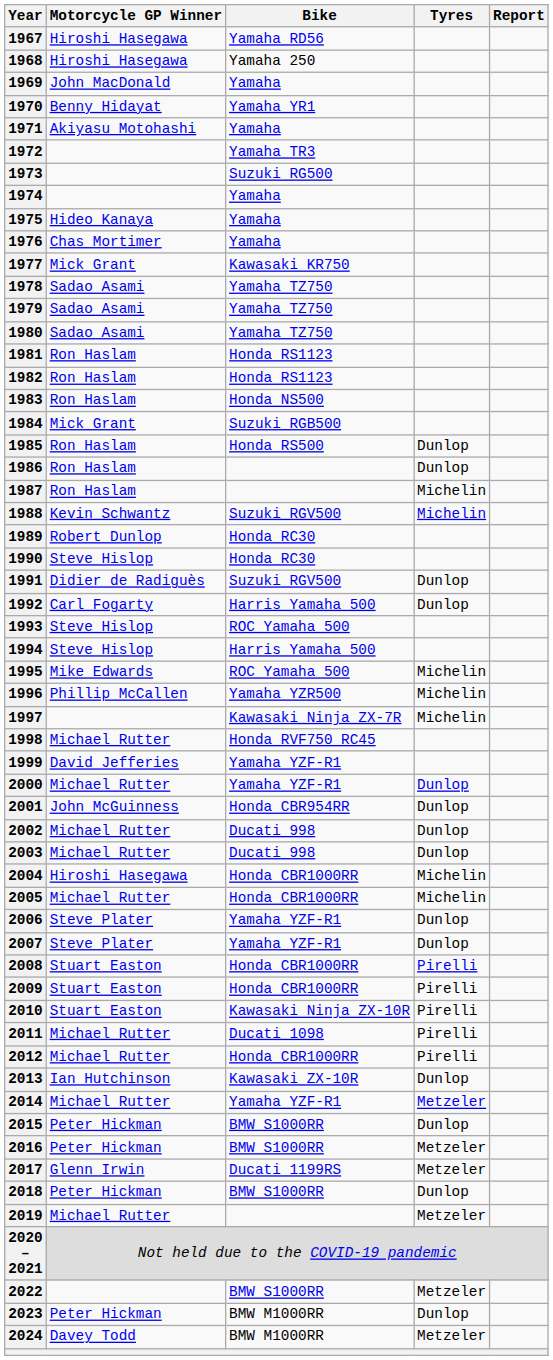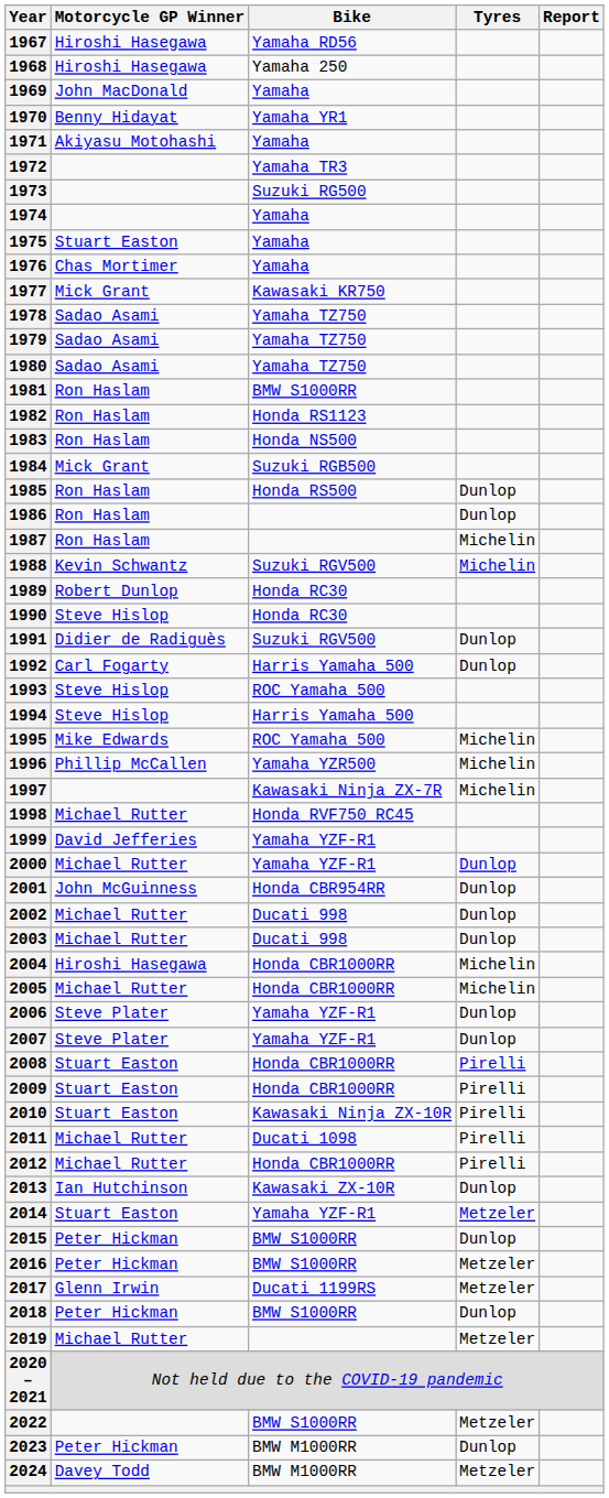 <table class="wikitable" style="font-size: 85%;">
 <tr>
 <th>Year</th>
 <th>Motorcycle GP Winner</th>
 <th>Bike</th>
 <th>Tyres</th>
 <th>Report</th>
 </tr>
 <tr>
 <th>1967</th>
 <td> <a href='#'>Hiroshi Hasegawa</a></td>
 <td><a href='#'>Yamaha RD56</a></td>
 <td></td>
 <td></td>
 </tr>
 <tr>
 <th>1968</th>
 <td> <a href='#'>Hiroshi Hasegawa</a></td>
 <td>Yamaha 250</td>
 <td></td>
 <td></td>
 </tr>
 <tr>
 <th>1969</th>
 <td> <a href='#'>John MacDonald</a></td>
 <td><a href='#'>Yamaha</a></td>
 <td></td>
 <td></td>
 </tr>
 <tr>
 <th>1970</th>
 <td> <a href='#'>Benny Hidayat</a></td>
 <td><a href='#'>Yamaha YR1</a></td>
 <td></td>
 <td></td>
 </tr>
 <tr>
 <th>1971</th>
 <td> <a href='#'>Akiyasu Motohashi</a></td>
 <td><a href='#'>Yamaha</a></td>
 <td></td>
 <td></td>
 </tr>
 <tr>
 <th>1972</th>
 <td> </td>
 <td><a href='#'>Yamaha TR3</a></td>
 <td></td>
 <td></td>
 </tr>
 <tr>
 <th>1973</th>
 <td> </td>
 <td><a href='#'>Suzuki RG500</a></td>
 <td></td>
 <td></td>
 </tr>
 <tr>
 <th>1974</th>
 <td> </td>
 <td><a href='#'>Yamaha</a></td>
 <td></td>
 <td></td>
 </tr>
 <tr>
 <th>1975</th>
-<td> <a href='#'>Hideo Kanaya</a></td>
+<td> <a href='#'>Stuart Easton</a></td>
 <td><a href='#'>Yamaha</a></td>
 <td></td>
 <td></td>
 </tr>
 <tr>
 <th>1976</th>
 <td> <a href='#'>Chas Mortimer</a></td>
 <td><a href='#'>Yamaha</a></td>
 <td></td>
 <td></td>
 </tr>
 <tr>
 <th>1977</th>
 <td> <a href='#'>Mick Grant</a></td>
 <td><a href='#'>Kawasaki KR750</a></td>
 <td></td>
 <td></td>
 </tr>
 <tr>
 <th>1978</th>
 <td> <a href='#'>Sadao Asami</a></td>
 <td><a href='#'>Yamaha TZ750</a></td>
 <td></td>
 <td></td>
 </tr>
 <tr>
 <th>1979</th>
 <td> <a href='#'>Sadao Asami</a></td>
 <td><a href='#'>Yamaha TZ750</a></td>
 <td></td>
 <td></td>
 </tr>
 <tr>
 <th>1980</th>
 <td> <a href='#'>Sadao Asami</a></td>
 <td><a href='#'>Yamaha TZ750</a></td>
 <td></td>
 <td></td>
 </tr>
 <tr>
 <th>1981</th>
 <td> <a href='#'>Ron Haslam</a></td>
-<td><a href='#'>Honda RS1123</a></td>
+<td><a href='#'>BMW S1000RR</a></td>
 <td></td>
 <td></td>
 </tr>
 <tr>
 <th>1982</th>
 <td> <a href='#'>Ron Haslam</a></td>
 <td><a href='#'>Honda RS1123</a></td>
 <td></td>
 <td></td>
 </tr>
 <tr>
 <th>1983</th>
 <td> <a href='#'>Ron Haslam</a></td>
 <td><a href='#'>Honda NS500</a></td>
 <td></td>
 <td></td>
 </tr>
 <tr>
 <th>1984</th>
 <td> <a href='#'>Mick Grant</a></td>
 <td><a href='#'>Suzuki RGB500</a></td>
 <td></td>
 <td></td>
 </tr>
 <tr>
 <th>1985</th>
 <td> <a href='#'>Ron Haslam</a></td>
 <td><a href='#'>Honda RS500</a></td>
 <td>Dunlop</td>
 <td></td>
 </tr>
 <tr>
 <th>1986</th>
 <td> <a href='#'>Ron Haslam</a></td>
 <td></td>
 <td>Dunlop</td>
 <td></td>
 </tr>
 <tr>
 <th>1987</th>
 <td> <a href='#'>Ron Haslam</a></td>
 <td></td>
 <td>Michelin</td>
 <td></td>
 </tr>
 <tr>
 <th>1988</th>
 <td> <a href='#'>Kevin Schwantz</a></td>
 <td><a href='#'>Suzuki RGV500</a></td>
 <td><a href='#'>Michelin</a></td>
 <td></td>
 </tr>
 <tr>
 <th>1989</th>
 <td> <a href='#'>Robert Dunlop</a></td>
 <td><a href='#'>Honda RC30</a></td>
 <td></td>
 <td></td>
 </tr>
 <tr>
 <th>1990</th>
 <td> <a href='#'>Steve Hislop</a></td>
 <td><a href='#'>Honda RC30</a></td>
 <td></td>
 <td></td>
 </tr>
 <tr>
 <th>1991</th>
 <td> <a href='#'>Didier de Radiguès</a></td>
 <td><a href='#'>Suzuki RGV500</a></td>
 <td>Dunlop</td>
 <td></td>
 </tr>
 <tr>
 <th>1992</th>
 <td> <a href='#'>Carl Fogarty</a></td>
 <td><a href='#'>Harris Yamaha 500</a></td>
 <td>Dunlop</td>
 <td></td>
 </tr>
 <tr>
 <th>1993</th>
 <td> <a href='#'>Steve Hislop</a></td>
 <td><a href='#'>ROC Yamaha 500</a></td>
 <td></td>
 <td></td>
 </tr>
 <tr>
 <th>1994</th>
 <td> <a href='#'>Steve Hislop</a></td>
 <td><a href='#'>Harris Yamaha 500</a></td>
 <td></td>
 <td></td>
 </tr>
 <tr>
 <th>1995</th>
 <td> <a href='#'>Mike Edwards</a></td>
 <td><a href='#'>ROC Yamaha 500</a></td>
 <td>Michelin</td>
 <td></td>
 </tr>
 <tr>
 <th>1996</th>
 <td> <a href='#'>Phillip McCallen</a></td>
 <td><a href='#'>Yamaha YZR500</a></td>
 <td>Michelin</td>
 <td></td>
 </tr>
 <tr>
 <th>1997</th>
 <td> </td>
 <td><a href='#'>Kawasaki Ninja ZX-7R</a></td>
 <td>Michelin</td>
 <td></td>
 </tr>
 <tr>
 <th>1998</th>
 <td> <a href='#'>Michael Rutter</a></td>
 <td><a href='#'>Honda RVF750 RC45</a></td>
 <td></td>
 <td></td>
 </tr>
 <tr>
 <th>1999</th>
 <td> <a href='#'>David Jefferies</a></td>
 <td><a href='#'>Yamaha YZF-R1</a></td>
 <td></td>
 <td></td>
 </tr>
 <tr>
 <th>2000</th>
 <td> <a href='#'>Michael Rutter</a></td>
 <td><a href='#'>Yamaha YZF-R1</a></td>
 <td><a href='#'>Dunlop</a></td>
 <td></td>
 </tr>
 <tr>
 <th>2001</th>
 <td> <a href='#'>John McGuinness</a></td>
 <td><a href='#'>Honda CBR954RR</a></td>
 <td>Dunlop</td>
 <td></td>
 </tr>
 <tr>
 <th>2002</th>
 <td> <a href='#'>Michael Rutter</a></td>
 <td><a href='#'>Ducati 998</a></td>
 <td>Dunlop</td>
 <td></td>
 </tr>
 <tr>
 <th>2003</th>
 <td> <a href='#'>Michael Rutter</a></td>
 <td><a href='#'>Ducati 998</a></td>
 <td>Dunlop</td>
 <td></td>
 </tr>
 <tr>
 <th>2004</th>
 <td> <a href='#'>Hiroshi Hasegawa</a></td>
 <td><a href='#'>Honda CBR1000RR</a></td>
 <td>Michelin</td>
 <td></td>
 </tr>
 <tr>
 <th>2005</th>
 <td> <a href='#'>Michael Rutter</a></td>
 <td><a href='#'>Honda CBR1000RR</a></td>
 <td>Michelin</td>
 <td></td>
 </tr>
 <tr>
 <th>2006</th>
 <td> <a href='#'>Steve Plater</a></td>
 <td><a href='#'>Yamaha YZF-R1</a></td>
 <td>Dunlop</td>
 <td></td>
 </tr>
 <tr>
 <th>2007</th>
 <td> <a href='#'>Steve Plater</a></td>
 <td><a href='#'>Yamaha YZF-R1</a></td>
 <td>Dunlop</td>
 <td></td>
 </tr>
 <tr>
 <th>2008</th>
 <td> <a href='#'>Stuart Easton</a></td>
 <td><a href='#'>Honda CBR1000RR</a></td>
 <td><a href='#'>Pirelli</a></td>
 <td></td>
 </tr>
 <tr>
 <th>2009</th>
 <td> <a href='#'>Stuart Easton</a></td>
 <td><a href='#'>Honda CBR1000RR</a></td>
 <td>Pirelli</td>
 <td></td>
 </tr>
 <tr>
 <th>2010</th>
 <td> <a href='#'>Stuart Easton</a></td>
 <td><a href='#'>Kawasaki Ninja ZX-10R</a></td>
 <td>Pirelli</td>
 <td></td>
 </tr>
 <tr>
 <th>2011</th>
 <td> <a href='#'>Michael Rutter</a></td>
 <td><a href='#'>Ducati 1098</a></td>
 <td>Pirelli</td>
 <td></td>
 </tr>
 <tr>
 <th>2012</th>
 <td> <a href='#'>Michael Rutter</a></td>
 <td><a href='#'>Honda CBR1000RR</a></td>
 <td>Pirelli</td>
 <td></td>
 </tr>
 <tr>
 <th>2013</th>
 <td> <a href='#'>Ian Hutchinson</a></td>
 <td><a href='#'>Kawasaki ZX-10R</a></td>
 <td>Dunlop</td>
 <td></td>
 </tr>
 <tr>
 <th>2014</th>
-<td> <a href='#'>Michael Rutter</a></td>
+<td> <a href='#'>Stuart Easton</a></td>
 <td><a href='#'>Yamaha YZF-R1</a></td>
 <td><a href='#'>Metzeler</a></td>
 <td></td>
 </tr>
 <tr>
 <th>2015</th>
 <td> <a href='#'>Peter Hickman</a></td>
 <td><a href='#'>BMW S1000RR</a></td>
 <td>Dunlop</td>
 <td></td>
 </tr>
 <tr>
 <th>2016</th>
 <td> <a href='#'>Peter Hickman</a></td>
 <td><a href='#'>BMW S1000RR</a></td>
 <td>Metzeler</td>
 <td></td>
 </tr>
 <tr>
 <th>2017</th>
 <td> <a href='#'>Glenn Irwin</a></td>
 <td><a href='#'>Ducati 1199RS</a></td>
 <td>Metzeler</td>
 <td></td>
 </tr>
 <tr>
 <th>2018</th>
 <td> <a href='#'>Peter Hickman</a></td>
 <td><a href='#'>BMW S1000RR</a></td>
 <td>Dunlop</td>
 <td></td>
 </tr>
 <tr>
 <th>2019</th>
 <td> <a href='#'>Michael Rutter</a></td>
 <td></td>
 <td>Metzeler</td>
 <td></td>
 </tr>
 <tr style="background:#ddd;">
 <th>2020<br>–<br>2021</th>
 <td colspan="5" align="center"><em>Not held due to the <a href='#'>COVID-19 pandemic</a></em></td>
 </tr>
 <tr>
 <th>2022</th>
 <td> </td>
 <td><a href='#'>BMW S1000RR</a></td>
 <td>Metzeler</td>
 <td></td>
 </tr>
 <tr>
 <th>2023</th>
 <td> <a href='#'>Peter Hickman</a></td>
 <td>BMW M1000RR</td>
 <td>Dunlop</td>
 <td></td>
 </tr>
 <tr>
 <th>2024</th>
 <td> <a href='#'>Davey Todd</a></td>
 <td>BMW M1000RR</td>
 <td>Metzeler</td>
 <td></td>
 </tr>
 <tr>
 <th colspan="5"></th>
 </tr>
 </table>
